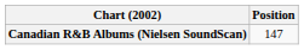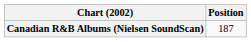 <table class="wikitable sortable plainrowheaders" style="text-align:center;">
 <tr>
 <th scope="col">Chart (2002)</th>
 <th scope="col">Position</th>
 </tr>
 <tr>
 <th scope="row">Canadian R&B Albums (Nielsen SoundScan)</th>
-<td align=center>147</td>
+<td align=center>187</td>
 </tr>
 </table>
